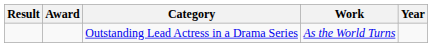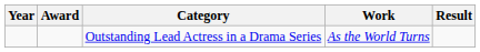 <table class="wikitable sortable plainrowheaders">
 <tr>
-<th scope="col">Result</th>
+<th scope="col">Year</th>
 <th scope="col">Award</th>
 <th scope="col">Category</th>
 <th scope="col">Work</th>
-<th scope="col">Year</th>
+<th scope="col">Result</th>
 </tr>
 <tr>
 <td></td>
 <td></td>
 <td><a href='#'>Outstanding Lead Actress in a Drama Series</a></td>
 <td><em><a href='#'>As the World Turns</a></em></td>
 <td></td>
 </tr>
 </table>
